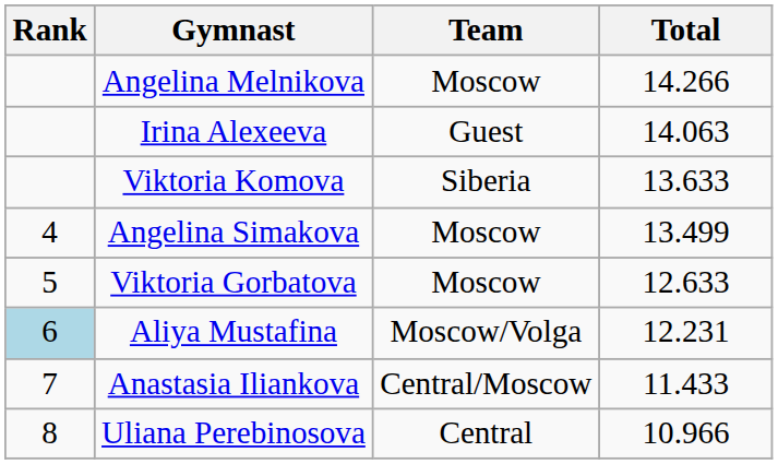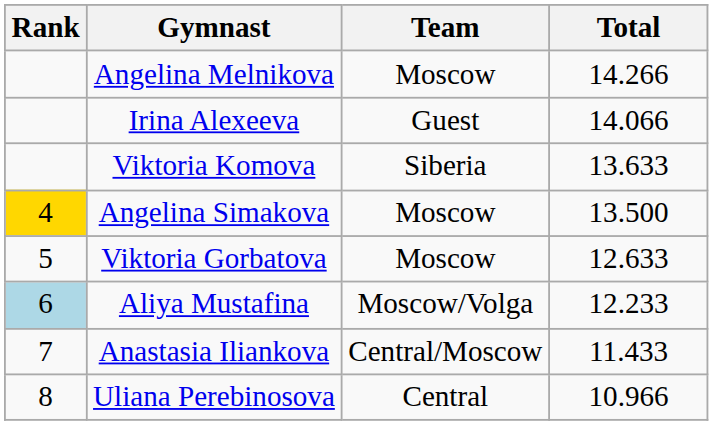 <table class="wikitable" style="text-align:center">
 <tr>
 <th>Rank</th>
 <th>Gymnast</th>
 <th>Team</th>
 <th style="width:5em">Total</th>
 </tr>
 <tr>
 <td></td>
 <td><a href='#'>Angelina Melnikova</a></td>
 <td>Moscow</td>
 <td>14.266</td>
 </tr>
 <tr>
 <td></td>
 <td><a href='#'>Irina Alexeeva</a></td>
 <td>Guest</td>
-<td>14.063</td>
+<td>14.066</td>
 </tr>
 <tr>
 <td></td>
 <td><a href='#'>Viktoria Komova</a></td>
 <td>Siberia</td>
 <td>13.633</td>
 </tr>
 <tr>
-<td>4</td>
+<td style="background: gold;">4</td>
 <td><a href='#'>Angelina Simakova</a></td>
 <td>Moscow</td>
-<td>13.499</td>
+<td>13.500</td>
 </tr>
 <tr>
 <td>5</td>
 <td><a href='#'>Viktoria Gorbatova</a></td>
 <td>Moscow</td>
 <td>12.633</td>
 </tr>
 <tr>
 <td style="background: lightblue;">6</td>
 <td><a href='#'>Aliya Mustafina</a></td>
 <td>Moscow/Volga</td>
-<td>12.231</td>
+<td>12.233</td>
 </tr>
 <tr>
 <td>7</td>
 <td><a href='#'>Anastasia Iliankova</a></td>
 <td>Central/Moscow</td>
 <td>11.433</td>
 </tr>
 <tr>
 <td>8</td>
 <td><a href='#'>Uliana Perebinosova</a></td>
 <td>Central</td>
 <td>10.966</td>
 </tr>
 </table>
